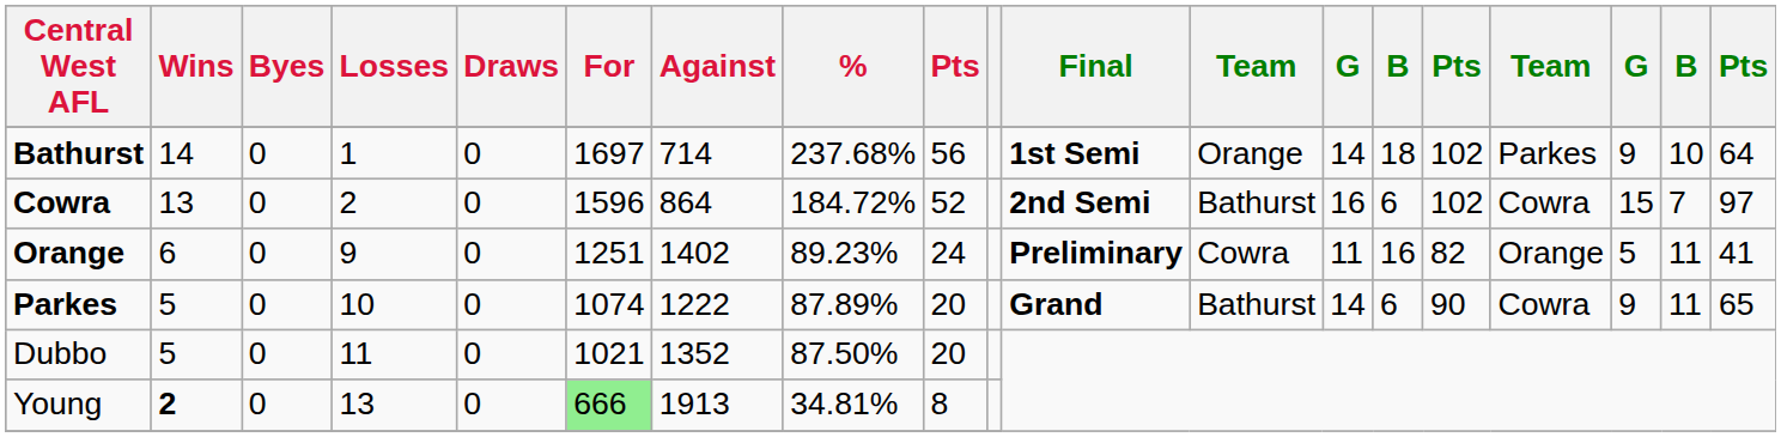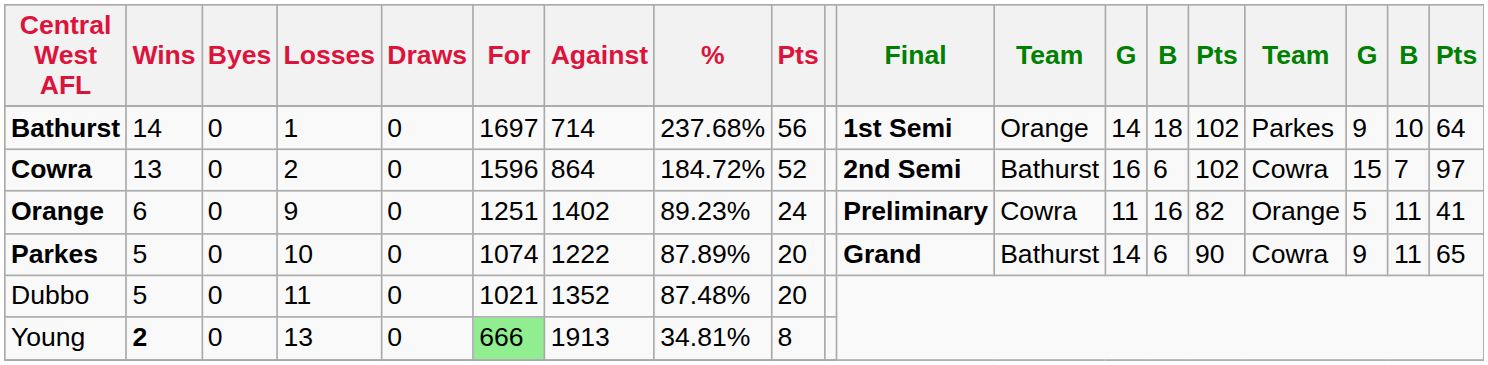 <table class="wikitable">
 <tr>
 <th style="color:crimson">Central West AFL</th>
 <th style="color:crimson">Wins</th>
 <th style="color:crimson">Byes</th>
 <th style="color:crimson">Losses</th>
 <th style="color:crimson">Draws</th>
 <th style="color:crimson">For</th>
 <th style="color:crimson">Against</th>
 <th style="color:crimson">%</th>
 <th style="color:crimson">Pts</th>
 <th></th>
 <th style="color:green">Final</th>
 <th style="color:green">Team</th>
 <th style="color:green">G</th>
 <th style="color:green">B</th>
 <th style="color:green">Pts</th>
 <th style="color:green">Team</th>
 <th style="color:green">G</th>
 <th style="color:green">B</th>
 <th style="color:green">Pts</th>
 </tr>
 <tr>
 </tr>
 <tr>
 </tr>
 <tr>
 <td><strong>	Bathurst	</strong></td>
 <td>14</td>
 <td>0</td>
 <td>1</td>
 <td>0</td>
 <td>1697</td>
 <td>714</td>
 <td>237.68%</td>
 <td>56</td>
 <td></td>
 <td><strong>1st Semi</strong></td>
 <td>Orange</td>
 <td>14</td>
 <td>18</td>
 <td>102</td>
 <td>Parkes</td>
 <td>9</td>
 <td>10</td>
 <td>64</td>
 </tr>
 <tr>
 <td><strong>	Cowra	</strong></td>
 <td>13</td>
 <td>0</td>
 <td>2</td>
 <td>0</td>
 <td>1596</td>
 <td>864</td>
 <td>184.72%</td>
 <td>52</td>
 <td></td>
 <td><strong>2nd Semi</strong></td>
 <td>Bathurst</td>
 <td>16</td>
 <td>6</td>
 <td>102</td>
 <td>Cowra</td>
 <td>15</td>
 <td>7</td>
 <td>97</td>
 </tr>
 <tr>
 <td><strong>	Orange	</strong></td>
 <td>6</td>
 <td>0</td>
 <td>9</td>
 <td>0</td>
 <td>1251</td>
 <td>1402</td>
 <td>89.23%</td>
 <td>24</td>
 <td></td>
 <td><strong>Preliminary</strong></td>
 <td>Cowra</td>
 <td>11</td>
 <td>16</td>
 <td>82</td>
 <td>Orange</td>
 <td>5</td>
 <td>11</td>
 <td>41</td>
 </tr>
 <tr>
 <td><strong>	Parkes	</strong></td>
 <td>5</td>
 <td>0</td>
 <td>10</td>
 <td>0</td>
 <td>1074</td>
 <td>1222</td>
 <td>87.89%</td>
 <td>20</td>
 <td></td>
 <td><strong>Grand</strong></td>
 <td>Bathurst</td>
 <td>14</td>
 <td>6</td>
 <td>90</td>
 <td>Cowra</td>
 <td>9</td>
 <td>11</td>
 <td>65</td>
 </tr>
 <tr>
 <td>Dubbo</td>
 <td>5</td>
 <td>0</td>
 <td>11</td>
 <td>0</td>
 <td>1021</td>
 <td>1352</td>
-<td>87.50%</td>
+<td>87.48%</td>
 <td>20</td>
 <td></td>
 </tr>
 <tr>
 <td>Young</td>
 <td><strong>2</strong></td>
 <td>0</td>
 <td>13</td>
 <td>0</td>
 <td style="background: lightgreen;">666</td>
 <td>1913</td>
 <td>34.81%</td>
 <td>8</td>
 <td></td>
 </tr>
 <tr>
 </tr>
 </table>
